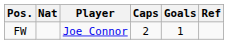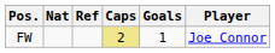 <table class="wikitable" style="text-align:center; border:1px #aaa solid;">
 <tr>
 <th>Pos.</th>
 <th>Nat</th>
-<th>Player</th>
+<th>Ref</th>
 <th>Caps</th>
 <th>Goals</th>
-<th>Ref</th>
+<th>Player</th>
 </tr>
 <tr>
 <td>FW</td>
 <td></td>
+<td></td>
+<td style="background: khaki;">2</td>
+<td>1</td>
 <td style="text-align:left;"><a href='#'>Joe Connor</a></td>
-<td>2</td>
-<td>1</td>
-<td></td>
 </tr>
 </table>
